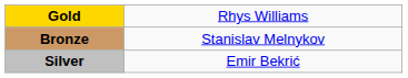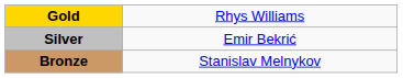 <table class="wikitable" style=" text-align:center; " width="35%">
 <tr>
 <td bgcolor="gold"><strong>Gold</strong></td>
 <td><a href='#'>Rhys Williams</a><br><small><em></em></small></td>
 </tr>
 <tr>
+<td bgcolor="silver"><strong>Silver</strong></td>
+<td><a href='#'>Emir Bekrić</a><br><small><em></em></small></td>
+</tr>
+<tr>
 <td bgcolor="CC9966"><strong>Bronze</strong></td>
 <td><a href='#'>Stanislav Melnykov</a><br><small><em></em></small></td>
 </tr>
-<tr>
-<td bgcolor="silver"><strong>Silver</strong></td>
-<td><a href='#'>Emir Bekrić</a><br><small><em></em></small></td>
-</tr>
 </table>
